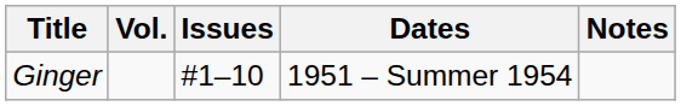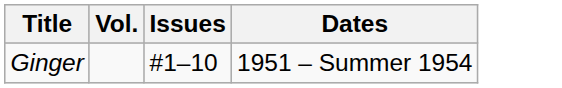 <table class="wikitable sortable">
 <tr>
 <th>Title</th>
 <th>Vol.</th>
 <th>Issues</th>
 <th>Dates</th>
-<th>Notes</th>
 </tr>
 <tr>
 <td><em>Ginger</em></td>
 <td></td>
 <td>#1–10</td>
 <td>1951 – Summer 1954</td>
-<td></td>
 </tr>
 </table>
